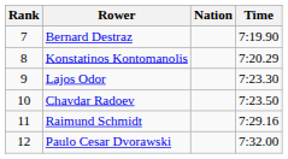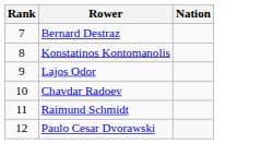 <table class="wikitable sortable" style="text-align:center">
 <tr>
 <th>Rank</th>
 <th>Rower</th>
 <th>Nation</th>
-<th>Time</th>
 </tr>
 <tr>
 <td>7</td>
 <td align=left><a href='#'>Bernard Destraz</a></td>
 <td align=left></td>
-<td>7:19.90</td>
 </tr>
 <tr>
 <td>8</td>
 <td align=left><a href='#'>Konstatinos Kontomanolis</a></td>
 <td align=left></td>
-<td>7:20.29</td>
 </tr>
 <tr>
 <td>9</td>
 <td align=left><a href='#'>Lajos Odor</a></td>
 <td align=left></td>
-<td>7:23.30</td>
 </tr>
 <tr>
 <td>10</td>
 <td align=left><a href='#'>Chavdar Radoev</a></td>
 <td align=left></td>
-<td>7:23.50</td>
 </tr>
 <tr>
 <td>11</td>
 <td align=left><a href='#'>Raimund Schmidt</a></td>
 <td align=left></td>
-<td>7:29.16</td>
 </tr>
 <tr>
 <td>12</td>
 <td align=left><a href='#'>Paulo Cesar Dvorawski</a></td>
 <td align=left></td>
-<td>7:32.00</td>
 </tr>
 </table>
